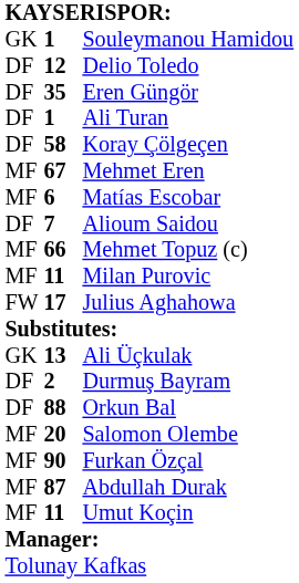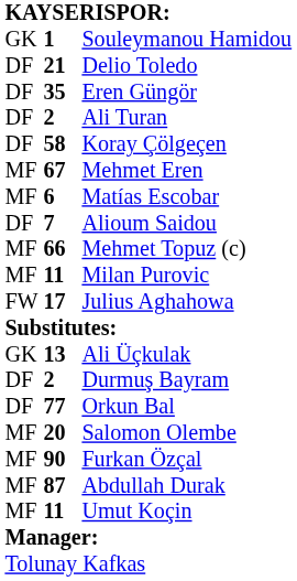 <table style="font-size:90%" cellspacing="0" cellpadding="0" align=center>
 <tr>
 <td colspan=4><strong>KAYSERISPOR:</strong></td>
 </tr>
 <tr>
 <th width=25></th>
 <th width=25></th>
 </tr>
 <tr>
 <td>GK</td>
 <td><strong>1 </strong></td>
 <td> <a href='#'>Souleymanou Hamidou</a></td>
 </tr>
 <tr>
 <td>DF</td>
-<td><strong>12 </strong></td>
+<td><strong>21 </strong></td>
 <td> <a href='#'>Delio Toledo</a></td>
 <td></td>
 </tr>
 <tr>
 <td>DF</td>
 <td><strong>35</strong></td>
 <td> <a href='#'>Eren Güngör</a></td>
 </tr>
 <tr>
 <td>DF</td>
-<td><strong>1</strong></td>
+<td><strong>2</strong></td>
 <td> <a href='#'>Ali Turan</a></td>
 </tr>
 <tr>
 <td>DF</td>
 <td><strong>58</strong></td>
 <td> <a href='#'>Koray Çölgeçen</a></td>
 <td></td>
 <td></td>
 </tr>
 <tr>
 <td>MF</td>
 <td><strong>67</strong></td>
 <td> <a href='#'>Mehmet Eren</a></td>
 <td></td>
 </tr>
 <tr>
 <td>MF</td>
 <td><strong>6</strong></td>
 <td> <a href='#'>Matías Escobar</a></td>
 <td></td>
 <td></td>
 </tr>
 <tr>
 <td>DF</td>
 <td><strong>7</strong></td>
 <td> <a href='#'>Alioum Saidou</a></td>
 <td></td>
 </tr>
 <tr>
 <td>MF</td>
 <td><strong>66</strong></td>
 <td> <a href='#'>Mehmet Topuz</a> (c)</td>
 </tr>
 <tr>
 <td>MF</td>
 <td><strong>11</strong></td>
 <td> <a href='#'>Milan Purovic</a></td>
 <td></td>
 <td></td>
 </tr>
 <tr>
 <td>FW</td>
 <td><strong>17</strong></td>
 <td> <a href='#'>Julius Aghahowa</a></td>
 </tr>
 <tr>
 <td colspan=3><strong>Substitutes:</strong></td>
 </tr>
 <tr>
 <td>GK</td>
 <td><strong>13</strong></td>
 <td> <a href='#'>Ali Üçkulak</a></td>
 </tr>
 <tr>
 <td>DF</td>
 <td><strong>2</strong></td>
 <td> <a href='#'>Durmuş Bayram</a></td>
 <td></td>
 <td></td>
 </tr>
 <tr>
 <td>DF</td>
-<td><strong>88</strong></td>
+<td><strong>77</strong></td>
 <td> <a href='#'>Orkun Bal</a></td>
 </tr>
 <tr>
 <td>MF</td>
 <td><strong>20</strong></td>
 <td> <a href='#'>Salomon Olembe</a></td>
 </tr>
 <tr>
 <td>MF</td>
 <td><strong>90</strong></td>
 <td> <a href='#'>Furkan Özçal</a></td>
 </tr>
 <tr>
 <td>MF</td>
 <td><strong>87</strong></td>
 <td> <a href='#'>Abdullah Durak</a></td>
 <td></td>
 <td></td>
 </tr>
 <tr>
 <td>MF</td>
 <td><strong>11</strong></td>
 <td> <a href='#'>Umut Koçin</a></td>
 <td></td>
 <td></td>
 </tr>
 <tr>
 <td colspan=3><strong>Manager:</strong></td>
 </tr>
 <tr>
 <td colspan=4> <a href='#'>Tolunay Kafkas</a></td>
 </tr>
 </table>
